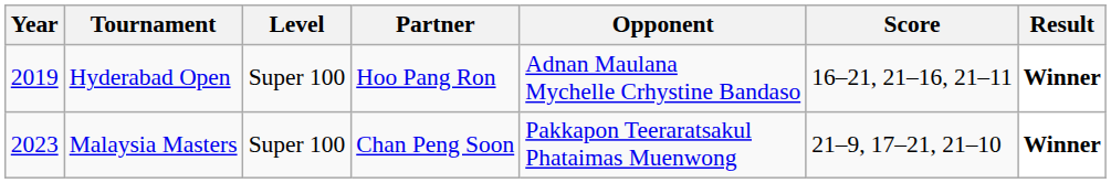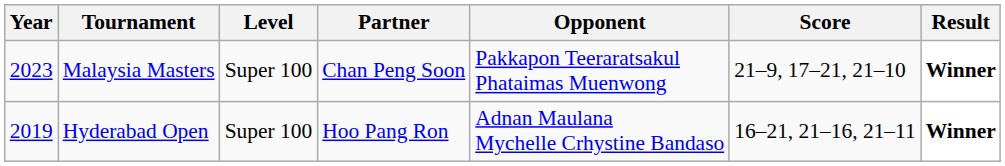 <table class="sortable wikitable" style="font-size: 90%;">
 <tr>
 <th>Year</th>
 <th>Tournament</th>
 <th>Level</th>
 <th>Partner</th>
 <th>Opponent</th>
 <th>Score</th>
 <th>Result</th>
 </tr>
 <tr>
+<td align="center"><a href='#'>2023</a></td>
+<td align="left"><a href='#'>Malaysia Masters</a></td>
+<td align="left">Super 100</td>
+<td align="left"> <a href='#'>Chan Peng Soon</a></td>
+<td align="left"> <a href='#'>Pakkapon Teeraratsakul</a><br> <a href='#'>Phataimas Muenwong</a></td>
+<td align="left">21–9, 17–21, 21–10</td>
+<td style="text-align:left; background:white"> <strong>Winner</strong></td>
+</tr>
+<tr>
 <td align="center"><a href='#'>2019</a></td>
 <td align="left"><a href='#'>Hyderabad Open</a></td>
 <td align="left">Super 100</td>
 <td align="left"> <a href='#'>Hoo Pang Ron</a></td>
 <td align="left"> <a href='#'>Adnan Maulana</a> <br>  <a href='#'>Mychelle Crhystine Bandaso</a></td>
 <td align="left">16–21, 21–16, 21–11</td>
 <td style="text-align:left; background:white"> <strong>Winner</strong></td>
 </tr>
-<tr>
-<td align="center"><a href='#'>2023</a></td>
-<td align="left"><a href='#'>Malaysia Masters</a></td>
-<td align="left">Super 100</td>
-<td align="left"> <a href='#'>Chan Peng Soon</a></td>
-<td align="left"> <a href='#'>Pakkapon Teeraratsakul</a><br> <a href='#'>Phataimas Muenwong</a></td>
-<td align="left">21–9, 17–21, 21–10</td>
-<td style="text-align:left; background:white"> <strong>Winner</strong></td>
-</tr>
 </table>
